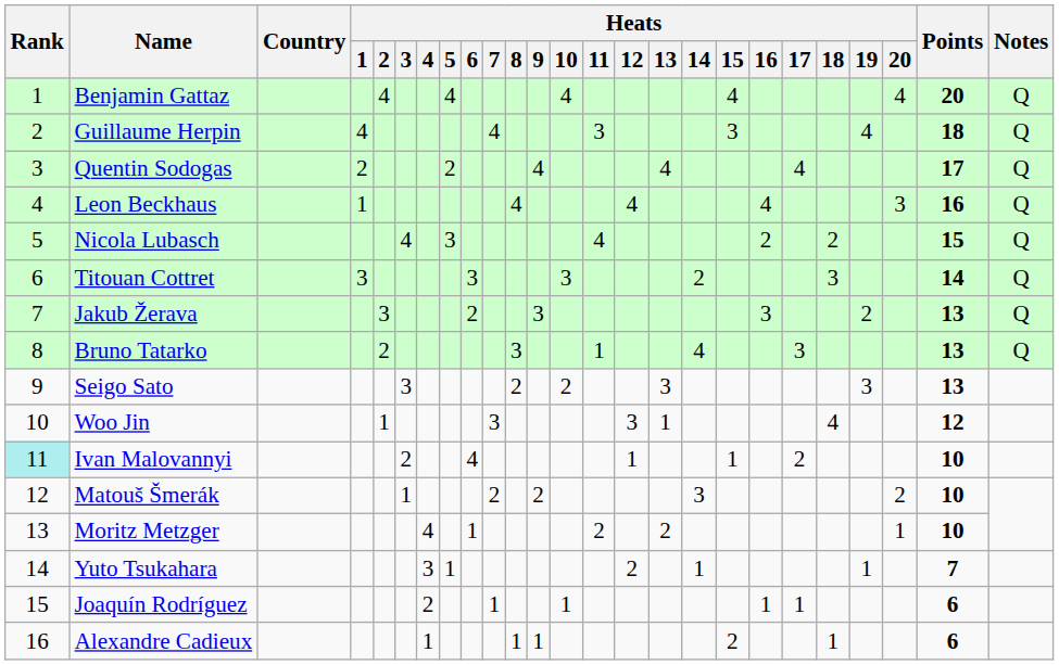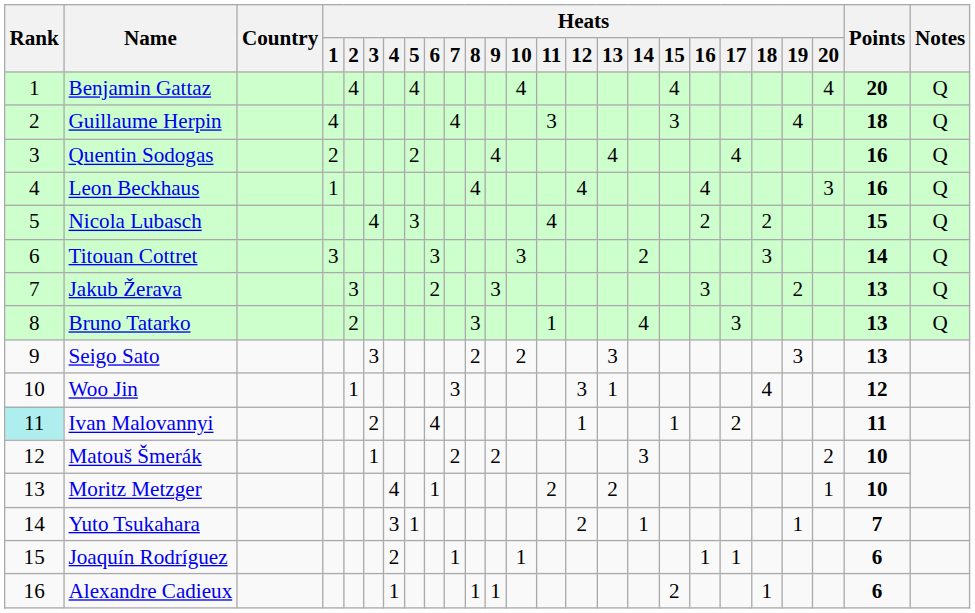 <table class="wikitable" style="text-align:center;">
 <tr>
 <th rowspan="2">Rank</th>
 <th rowspan="2">Name</th>
 <th rowspan="2">Country</th>
 <th colspan="20">Heats</th>
 <th rowspan="2">Points</th>
 <th rowspan="2">Notes</th>
 </tr>
 <tr>
 <th>1</th>
 <th>2</th>
 <th>3</th>
 <th>4</th>
 <th>5</th>
 <th>6</th>
 <th>7</th>
 <th>8</th>
 <th>9</th>
 <th>10</th>
 <th>11</th>
 <th>12</th>
 <th>13</th>
 <th>14</th>
 <th>15</th>
 <th>16</th>
 <th>17</th>
 <th>18</th>
 <th>19</th>
 <th>20</th>
 </tr>
 <tr bgcolor="ccffcc">
 <td>1</td>
 <td align=left><a href='#'>Benjamin Gattaz</a></td>
 <td align=left></td>
 <td></td>
 <td>4</td>
 <td></td>
 <td></td>
 <td>4</td>
 <td></td>
 <td></td>
 <td></td>
 <td></td>
 <td>4</td>
 <td></td>
 <td></td>
 <td></td>
 <td></td>
 <td>4</td>
 <td></td>
 <td></td>
 <td></td>
 <td></td>
 <td>4</td>
 <td><strong>20</strong></td>
 <td>Q</td>
 </tr>
 <tr bgcolor="ccffcc">
 <td>2</td>
 <td align=left><a href='#'>Guillaume Herpin</a></td>
 <td align=left></td>
 <td>4</td>
 <td></td>
 <td></td>
 <td></td>
 <td></td>
 <td></td>
 <td>4</td>
 <td></td>
 <td></td>
 <td></td>
 <td>3</td>
 <td></td>
 <td></td>
 <td></td>
 <td>3</td>
 <td></td>
 <td></td>
 <td></td>
 <td>4</td>
 <td></td>
 <td><strong>18</strong></td>
 <td>Q</td>
 </tr>
 <tr bgcolor="ccffcc">
 <td>3</td>
 <td align=left><a href='#'>Quentin Sodogas</a></td>
 <td align=left></td>
 <td>2</td>
 <td></td>
 <td></td>
 <td></td>
 <td>2</td>
 <td></td>
 <td></td>
 <td></td>
 <td>4</td>
 <td></td>
 <td></td>
 <td></td>
 <td>4</td>
 <td></td>
 <td></td>
 <td></td>
 <td>4</td>
 <td></td>
 <td></td>
 <td></td>
-<td><strong>17</strong></td>
+<td><strong>16</strong></td>
 <td>Q</td>
 </tr>
 <tr bgcolor="ccffcc">
 <td>4</td>
 <td align=left><a href='#'>Leon Beckhaus</a></td>
 <td align=left></td>
 <td>1</td>
 <td></td>
 <td></td>
 <td></td>
 <td></td>
 <td></td>
 <td></td>
 <td>4</td>
 <td></td>
 <td></td>
 <td></td>
 <td>4</td>
 <td></td>
 <td></td>
 <td></td>
 <td>4</td>
 <td></td>
 <td></td>
 <td></td>
 <td>3</td>
 <td><strong>16</strong></td>
 <td>Q</td>
 </tr>
 <tr bgcolor="ccffcc">
 <td>5</td>
 <td align=left><a href='#'>Nicola Lubasch</a></td>
 <td align=left></td>
 <td></td>
 <td></td>
 <td>4</td>
 <td></td>
 <td>3</td>
 <td></td>
 <td></td>
 <td></td>
 <td></td>
 <td></td>
 <td>4</td>
 <td></td>
 <td></td>
 <td></td>
 <td></td>
 <td>2</td>
 <td></td>
 <td>2</td>
 <td></td>
 <td></td>
 <td><strong>15</strong></td>
 <td>Q</td>
 </tr>
 <tr bgcolor="ccffcc">
 <td>6</td>
 <td align=left><a href='#'>Titouan Cottret</a></td>
 <td align=left></td>
 <td>3</td>
 <td></td>
 <td></td>
 <td></td>
 <td></td>
 <td>3</td>
 <td></td>
 <td></td>
 <td></td>
 <td>3</td>
 <td></td>
 <td></td>
 <td></td>
 <td>2</td>
 <td></td>
 <td></td>
 <td></td>
 <td>3</td>
 <td></td>
 <td></td>
 <td><strong>14</strong></td>
 <td>Q</td>
 </tr>
 <tr bgcolor="ccffcc">
 <td>7</td>
 <td align=left><a href='#'>Jakub Žerava</a></td>
 <td align=left></td>
 <td></td>
 <td>3</td>
 <td></td>
 <td></td>
 <td></td>
 <td>2</td>
 <td></td>
 <td></td>
 <td>3</td>
 <td></td>
 <td></td>
 <td></td>
 <td></td>
 <td></td>
 <td></td>
 <td>3</td>
 <td></td>
 <td></td>
 <td>2</td>
 <td></td>
 <td><strong>13</strong></td>
 <td>Q</td>
 </tr>
 <tr bgcolor="ccffcc">
 <td>8</td>
 <td align=left><a href='#'>Bruno Tatarko</a></td>
 <td align=left></td>
 <td></td>
 <td>2</td>
 <td></td>
 <td></td>
 <td></td>
 <td></td>
 <td></td>
 <td>3</td>
 <td></td>
 <td></td>
 <td>1</td>
 <td></td>
 <td></td>
 <td>4</td>
 <td></td>
 <td></td>
 <td>3</td>
 <td></td>
 <td></td>
 <td></td>
 <td><strong>13</strong></td>
 <td>Q</td>
 </tr>
 <tr>
 <td>9</td>
 <td align=left><a href='#'>Seigo Sato</a></td>
 <td align=left></td>
 <td></td>
 <td></td>
 <td>3</td>
 <td></td>
 <td></td>
 <td></td>
 <td></td>
 <td>2</td>
 <td></td>
 <td>2</td>
 <td></td>
 <td></td>
 <td>3</td>
 <td></td>
 <td></td>
 <td></td>
 <td></td>
 <td></td>
 <td>3</td>
 <td></td>
 <td><strong>13</strong></td>
 <td></td>
 </tr>
 <tr>
 <td>10</td>
 <td align=left><a href='#'>Woo Jin</a></td>
 <td align=left></td>
 <td></td>
 <td>1</td>
 <td></td>
 <td></td>
 <td></td>
 <td></td>
 <td>3</td>
 <td></td>
 <td></td>
 <td></td>
 <td></td>
 <td>3</td>
 <td>1</td>
 <td></td>
 <td></td>
 <td></td>
 <td></td>
 <td>4</td>
 <td></td>
 <td></td>
 <td><strong>12</strong></td>
 <td></td>
 </tr>
 <tr>
 <td style="background: paleturquoise;">11</td>
 <td align=left><a href='#'>Ivan Malovannyi</a></td>
 <td align=left></td>
 <td></td>
 <td></td>
 <td>2</td>
 <td></td>
 <td></td>
 <td>4</td>
 <td></td>
 <td></td>
 <td></td>
 <td></td>
 <td></td>
 <td>1</td>
 <td></td>
 <td></td>
 <td>1</td>
 <td></td>
 <td>2</td>
 <td></td>
 <td></td>
 <td></td>
-<td><strong>10</strong></td>
+<td><strong>11</strong></td>
 <td></td>
 </tr>
 <tr>
 <td>12</td>
 <td align=left><a href='#'>Matouš Šmerák</a></td>
 <td align=left></td>
 <td></td>
 <td></td>
 <td>1</td>
 <td></td>
 <td></td>
 <td></td>
 <td>2</td>
 <td></td>
 <td>2</td>
 <td></td>
 <td></td>
 <td></td>
 <td></td>
 <td>3</td>
 <td></td>
 <td></td>
 <td></td>
 <td></td>
 <td></td>
 <td>2</td>
 <td><strong>10</strong></td>
 </tr>
 <tr>
 <td>13</td>
 <td align=left><a href='#'>Moritz Metzger</a></td>
 <td align=left></td>
 <td></td>
 <td></td>
 <td></td>
 <td>4</td>
 <td></td>
 <td>1</td>
 <td></td>
 <td></td>
 <td></td>
 <td></td>
 <td>2</td>
 <td></td>
 <td>2</td>
 <td></td>
 <td></td>
 <td></td>
 <td></td>
 <td></td>
 <td></td>
 <td>1</td>
 <td><strong>10</strong></td>
 </tr>
 <tr>
 <td>14</td>
 <td align=left><a href='#'>Yuto Tsukahara</a></td>
 <td align=left></td>
 <td></td>
 <td></td>
 <td></td>
 <td>3</td>
 <td>1</td>
 <td></td>
 <td></td>
 <td></td>
 <td></td>
 <td></td>
 <td></td>
 <td>2</td>
 <td></td>
 <td>1</td>
 <td></td>
 <td></td>
 <td></td>
 <td></td>
 <td>1</td>
 <td></td>
 <td><strong>7</strong></td>
 <td></td>
 </tr>
 <tr>
 <td>15</td>
 <td align=left><a href='#'>Joaquín Rodríguez</a></td>
 <td align=left></td>
 <td></td>
 <td></td>
 <td></td>
 <td>2</td>
 <td></td>
 <td></td>
 <td>1</td>
 <td></td>
 <td></td>
 <td>1</td>
 <td></td>
 <td></td>
 <td></td>
 <td></td>
 <td></td>
 <td>1</td>
 <td>1</td>
 <td></td>
 <td></td>
 <td></td>
 <td><strong>6</strong></td>
 <td></td>
 </tr>
 <tr>
 <td>16</td>
 <td align=left><a href='#'>Alexandre Cadieux</a></td>
 <td align=left></td>
 <td></td>
 <td></td>
 <td></td>
 <td>1</td>
 <td></td>
 <td></td>
 <td></td>
 <td>1</td>
 <td>1</td>
 <td></td>
 <td></td>
 <td></td>
 <td></td>
 <td></td>
 <td>2</td>
 <td></td>
 <td></td>
 <td>1</td>
 <td></td>
 <td></td>
 <td><strong>6</strong></td>
 <td></td>
 </tr>
 </table>
